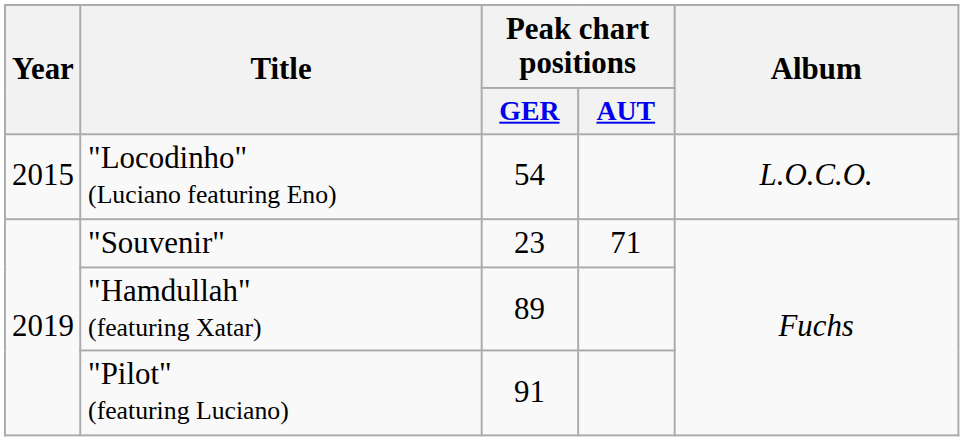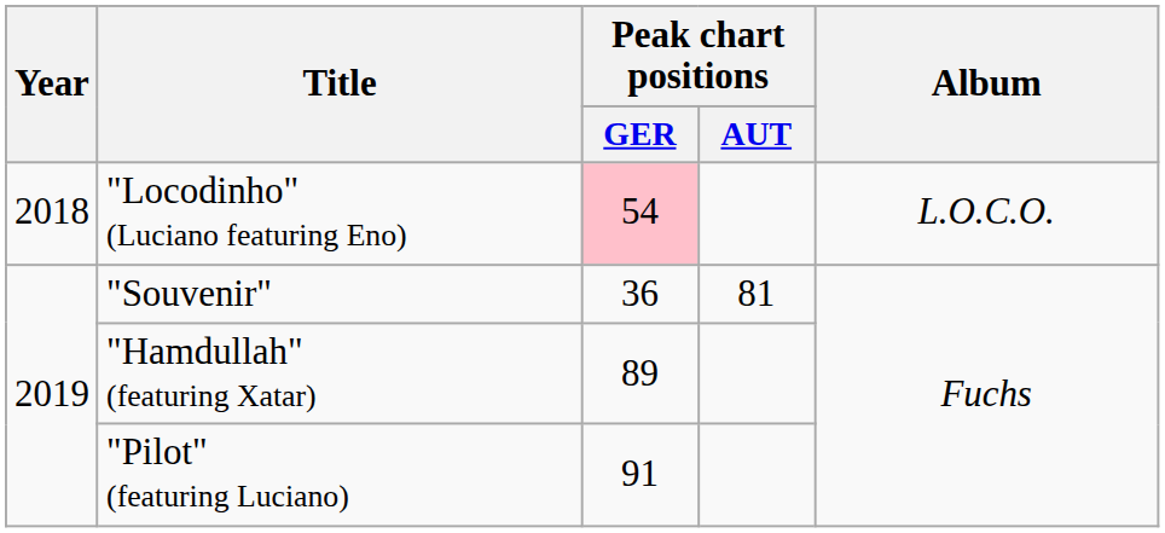 <table class="wikitable">
 <tr style="background: #eeeeee;">
 <th style="width: 20px;" rowspan="2">Year</th>
 <th style="width: 200px;" rowspan="2">Title</th>
 <th colspan="2">Peak chart positions</th>
 <th style="width: 140px;" rowspan="2">Album</th>
 </tr>
 <tr style="background: #eeeeee;">
 <th scope="col" style="width:3em;font-size:90%;"><a href='#'>GER</a><br></th>
 <th scope="col" style="width:3em;font-size:90%;"><a href='#'>AUT</a><br></th>
 </tr>
 <tr>
-<td>2015</td>
+<td>2018</td>
 <td>"Locodinho" <br><small>(Luciano featuring Eno)</small></td>
-<td align="center">54</td>
+<td align="center" style="background: pink;">54</td>
 <td align="center"></td>
 <td align="center" rowspan=1><em>L.O.C.O.</em></td>
 </tr>
 <tr>
 <td rowspan=3>2019</td>
 <td>"Souvenir"</td>
-<td align="center">23</td>
-<td align="center">71</td>
+<td align="center">36</td>
+<td align="center">81</td>
 <td align="center" rowspan=3><em>Fuchs</em></td>
 </tr>
 <tr>
 <td>"Hamdullah" <br><small>(featuring Xatar)</small></td>
 <td align="center">89</td>
 <td align="center"></td>
 </tr>
 <tr>
 <td>"Pilot" <br><small>(featuring Luciano)</small></td>
 <td align="center">91</td>
 <td align="center"></td>
 </tr>
 </table>
